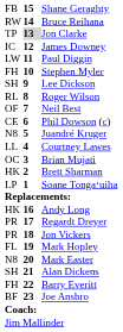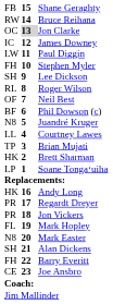 <table style="font-size: 90%" cellspacing="0" cellpadding="0">
 <tr>
 <th width="25"></th>
 <th width="25"></th>
 </tr>
 <tr>
 <td>FB</td>
 <td><strong>15</strong></td>
 <td> <a href='#'>Shane Geraghty</a></td>
 </tr>
 <tr>
 <td>RW</td>
 <td><strong>14</strong></td>
 <td> <a href='#'>Bruce Reihana</a></td>
 </tr>
 <tr>
-<td>TP</td>
+<td>OC</td>
 <td style="background: lightgrey;"><strong>13</strong></td>
 <td> <a href='#'>Jon Clarke</a></td>
 </tr>
 <tr>
 <td>IC</td>
 <td><strong>12</strong></td>
 <td> <a href='#'>James Downey</a></td>
 </tr>
 <tr>
 <td>LW</td>
 <td><strong>11</strong></td>
 <td> <a href='#'>Paul Diggin</a></td>
 </tr>
 <tr>
 <td>FH</td>
 <td><strong>10</strong></td>
 <td> <a href='#'>Stephen Myler</a></td>
 </tr>
 <tr>
 <td>SH</td>
 <td><strong>9</strong></td>
 <td> <a href='#'>Lee Dickson</a></td>
 </tr>
 <tr>
 <td>RL</td>
 <td><strong>8</strong></td>
 <td> <a href='#'>Roger Wilson</a></td>
 </tr>
 <tr>
 <td>OF</td>
 <td><strong>7</strong></td>
 <td> <a href='#'>Neil Best</a></td>
 </tr>
 <tr>
-<td>CE</td>
+<td>BF</td>
 <td><strong>6</strong></td>
 <td> <a href='#'>Phil Dowson</a> (<a href='#'>c</a>)</td>
 </tr>
 <tr>
 <td>N8</td>
 <td><strong>5</strong></td>
 <td> <a href='#'>Juandré Kruger</a></td>
 </tr>
 <tr>
 <td>LL</td>
 <td><strong>4</strong></td>
 <td> <a href='#'>Courtney Lawes</a></td>
 </tr>
 <tr>
-<td>OC</td>
+<td>TP</td>
 <td><strong>3</strong></td>
 <td> <a href='#'>Brian Mujati</a></td>
 </tr>
 <tr>
 <td>HK</td>
 <td><strong>2</strong></td>
 <td> <a href='#'>Brett Sharman</a></td>
 </tr>
 <tr>
 <td>LP</td>
 <td><strong>1</strong></td>
 <td> <a href='#'>Soane Tongaʻuiha</a></td>
 </tr>
 <tr>
 <td colspan=3><strong>Replacements:</strong></td>
 </tr>
 <tr>
 <td>HK</td>
 <td><strong>16</strong></td>
 <td> <a href='#'>Andy Long</a></td>
 </tr>
 <tr>
 <td>PR</td>
 <td><strong>17</strong></td>
 <td> <a href='#'>Regardt Dreyer</a></td>
 </tr>
 <tr>
 <td>PR</td>
 <td><strong>18</strong></td>
 <td> <a href='#'>Jon Vickers</a></td>
 </tr>
 <tr>
 <td>FL</td>
 <td><strong>19</strong></td>
 <td> <a href='#'>Mark Hopley</a></td>
 </tr>
 <tr>
 <td>N8</td>
 <td><strong>20</strong></td>
 <td> <a href='#'>Mark Easter</a></td>
 </tr>
 <tr>
 <td>SH</td>
 <td><strong>21</strong></td>
 <td> <a href='#'>Alan Dickens</a></td>
 </tr>
 <tr>
 <td>FH</td>
 <td><strong>22</strong></td>
 <td> <a href='#'>Barry Everitt</a></td>
 </tr>
 <tr>
-<td>BF</td>
+<td>CE</td>
 <td><strong>23</strong></td>
 <td> <a href='#'>Joe Ansbro</a></td>
 </tr>
 <tr>
 <td colspan=3><strong>Coach:</strong></td>
 </tr>
 <tr>
 <td colspan="4"> <a href='#'>Jim Mallinder</a></td>
 </tr>
 </table>
